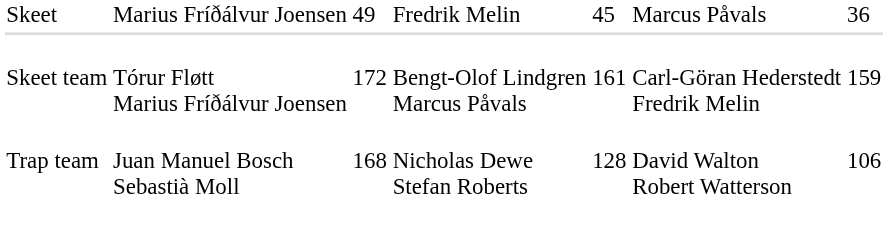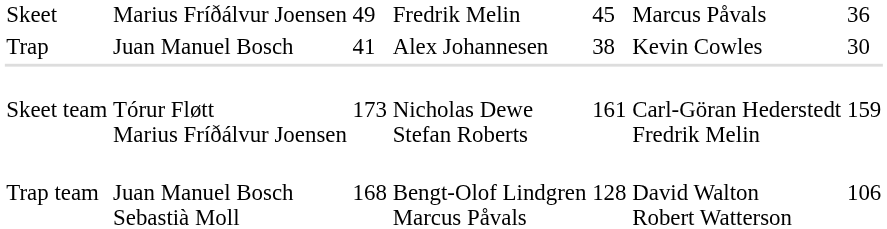 <table>
 <tr>
 <td>Skeet</td>
 <td>Marius Fríðálvur Joensen<br></td>
 <td>49</td>
 <td>Fredrik Melin<br></td>
 <td>45</td>
 <td>Marcus Påvals<br></td>
 <td>36</td>
 </tr>
+<tr>
+<td>Trap</td>
+<td>Juan Manuel Bosch<br></td>
+<td>41</td>
+<td>Alex Johannesen<br></td>
+<td>38</td>
+<td>Kevin Cowles<br></td>
+<td>30</td>
+</tr>
 <tr bgcolor=#dddddd>
 <td colspan=7></td>
 </tr>
 <tr>
 <td>Skeet team</td>
 <td><br>Tórur Fløtt<br>Marius Fríðálvur Joensen</td>
-<td>172</td>
-<td><br>Bengt-Olof Lindgren<br>Marcus Påvals</td>
+<td>173</td>
+<td><br>Nicholas Dewe<br>Stefan Roberts</td>
 <td>161</td>
 <td><br>Carl-Göran Hederstedt<br> Fredrik Melin</td>
 <td>159</td>
 </tr>
 <tr>
 <td>Trap team</td>
 <td><br>Juan Manuel Bosch<br>Sebastià Moll</td>
 <td>168</td>
-<td><br>Nicholas Dewe<br>Stefan Roberts</td>
+<td><br>Bengt-Olof Lindgren<br>Marcus Påvals</td>
 <td>128</td>
 <td><br>David Walton<br>Robert Watterson</td>
 <td>106</td>
 </tr>
 </table>
